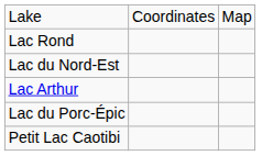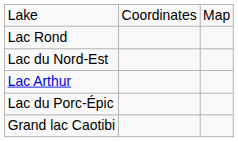 <table class="wikitable sortable">
 <tr>
 <td>Lake</td>
 <td>Coordinates</td>
 <td>Map</td>
 </tr>
 <tr>
 <td>Lac Rond</td>
 <td></td>
 <td></td>
 </tr>
 <tr>
 <td>Lac du Nord-Est</td>
 <td></td>
 <td></td>
 </tr>
 <tr>
 <td><a href='#'>Lac Arthur</a></td>
 <td></td>
 <td></td>
 </tr>
 <tr>
 <td>Lac du Porc-Épic</td>
 <td></td>
 <td></td>
 </tr>
 <tr>
-<td>Petit Lac Caotibi</td>
+<td>Grand lac Caotibi</td>
 <td></td>
 <td></td>
 </tr>
 </table>
